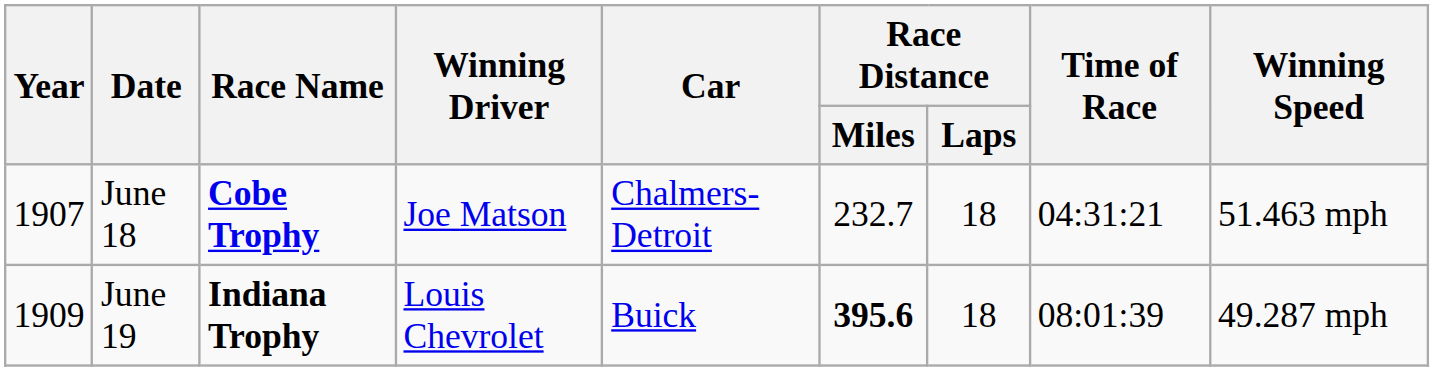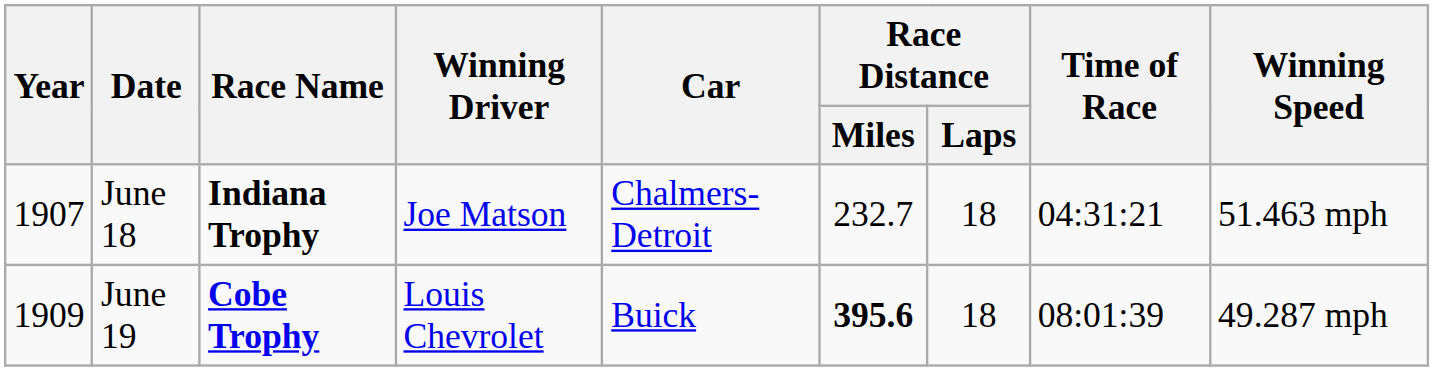 <table class="wikitable" style="font-size: 95%;">
 <tr>
 <th rowspan="2">Year</th>
 <th rowspan="2">Date</th>
 <th rowspan="2">Race Name</th>
 <th rowspan="2">Winning Driver</th>
 <th rowspan="2">Car</th>
 <th colspan="2">Race Distance</th>
 <th rowspan="2">Time of Race</th>
 <th rowspan="2">Winning Speed</th>
 </tr>
 <tr>
 <th>Miles</th>
 <th>Laps</th>
 </tr>
 <tr>
 <td>1907</td>
 <td>June 18</td>
-<td><strong><a href='#'>Cobe Trophy</a></strong></td>
+<td><strong>Indiana Trophy</strong></td>
 <td> <a href='#'>Joe Matson</a></td>
 <td><a href='#'>Chalmers-Detroit</a></td>
 <td align="center">232.7</td>
 <td align="center">18</td>
 <td>04:31:21</td>
 <td>51.463 mph</td>
 </tr>
 <tr>
 <td>1909</td>
 <td>June 19</td>
-<td><strong>Indiana Trophy</strong></td>
+<td><strong><a href='#'>Cobe Trophy</a></strong></td>
 <td> <a href='#'>Louis Chevrolet</a></td>
 <td><a href='#'>Buick</a></td>
 <td align="center"><strong>395.6</strong></td>
 <td align="center">18</td>
 <td>08:01:39</td>
 <td>49.287 mph</td>
 </tr>
 </table>
